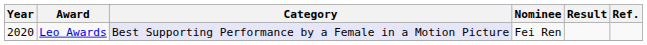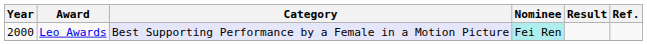 <table class="wikitable sortable plainrowheaders" style="text-align:center;">
 <tr>
 <th>Year</th>
 <th>Award</th>
 <th>Category</th>
 <th>Nominee</th>
 <th>Result</th>
 <th>Ref.</th>
 </tr>
 <tr>
-<td>2020</td>
+<td>2000</td>
 <td><a href='#'>Leo Awards</a></td>
 <td style="background: lavender;">Best Supporting Performance by a Female in a Motion Picture</td>
-<td>Fei Ren</td>
+<td style="background: paleturquoise;">Fei Ren</td>
 <td></td>
 <td></td>
 </tr>
 <tr>
 </tr>
 </table>
